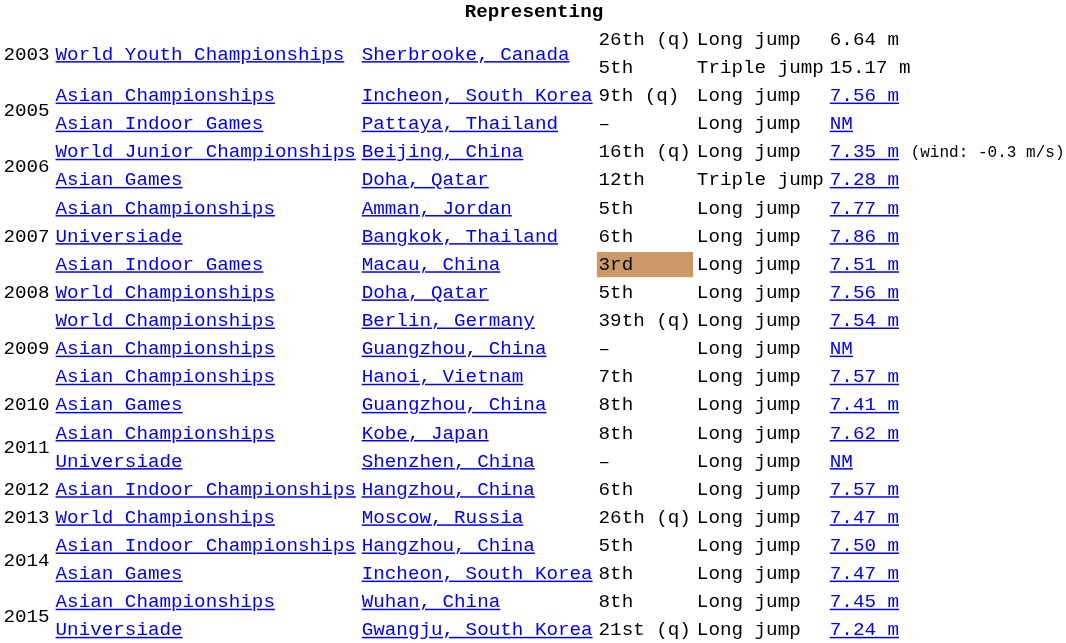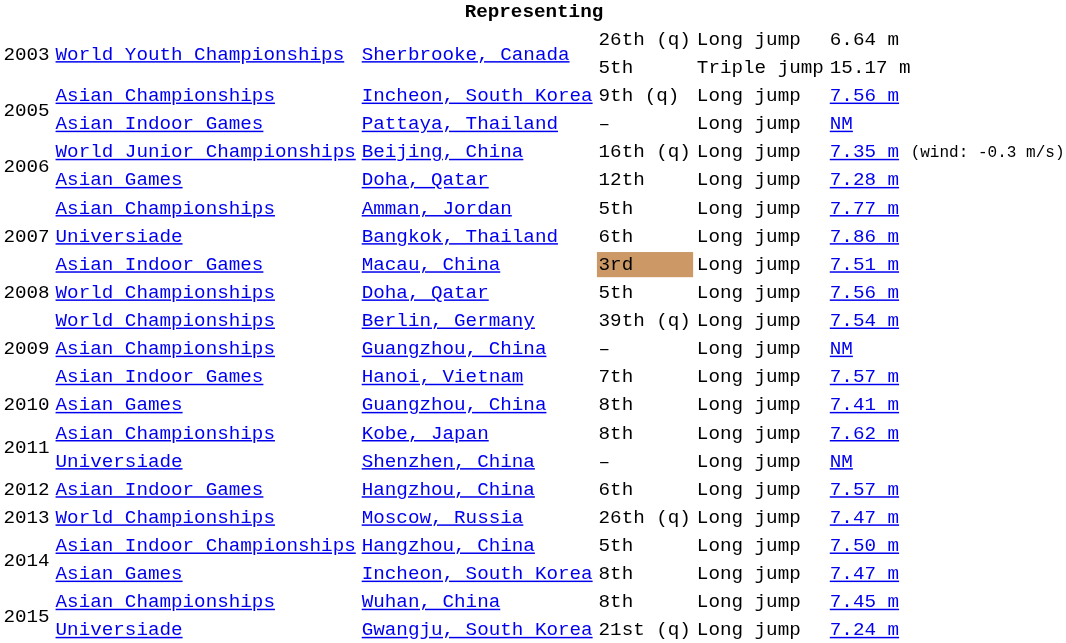 <table>
 <tr>
 <th colspan="6">Representing </th>
 </tr>
 <tr>
 <td rowspan=2>2003</td>
 <td rowspan=2><a href='#'>World Youth Championships</a></td>
 <td rowspan=2><a href='#'>Sherbrooke, Canada</a></td>
 <td>26th (q)</td>
 <td>Long jump</td>
 <td>6.64 m</td>
 </tr>
 <tr>
 <td>5th</td>
 <td>Triple jump</td>
 <td>15.17 m</td>
 </tr>
 <tr>
 <td rowspan=2>2005</td>
 <td><a href='#'>Asian Championships</a></td>
 <td><a href='#'>Incheon, South Korea</a></td>
 <td>9th (q)</td>
 <td>Long jump</td>
 <td><a href='#'>7.56 m</a></td>
 </tr>
 <tr>
 <td><a href='#'>Asian Indoor Games</a></td>
 <td><a href='#'>Pattaya, Thailand</a></td>
 <td>–</td>
 <td>Long jump</td>
 <td><a href='#'>NM</a></td>
 </tr>
 <tr>
 <td rowspan=2>2006</td>
 <td><a href='#'>World Junior Championships</a></td>
 <td><a href='#'>Beijing, China</a></td>
 <td>16th (q)</td>
 <td>Long jump</td>
 <td><a href='#'>7.35 m</a>  <small>(wind: -0.3 m/s)</small></td>
 </tr>
 <tr>
 <td><a href='#'>Asian Games</a></td>
 <td><a href='#'>Doha, Qatar</a></td>
 <td>12th</td>
-<td>Triple jump</td>
+<td>Long jump</td>
 <td><a href='#'>7.28 m</a></td>
 </tr>
 <tr>
 <td rowspan=3>2007</td>
 <td><a href='#'>Asian Championships</a></td>
 <td><a href='#'>Amman, Jordan</a></td>
 <td>5th</td>
 <td>Long jump</td>
 <td><a href='#'>7.77 m</a></td>
 </tr>
 <tr>
 <td><a href='#'>Universiade</a></td>
 <td><a href='#'>Bangkok, Thailand</a></td>
 <td>6th</td>
 <td>Long jump</td>
 <td><a href='#'>7.86 m</a></td>
 </tr>
 <tr>
 <td><a href='#'>Asian Indoor Games</a></td>
 <td><a href='#'>Macau, China</a></td>
 <td bgcolor=cc9966>3rd</td>
 <td>Long jump</td>
 <td><a href='#'>7.51 m</a></td>
 </tr>
 <tr>
 <td>2008</td>
 <td><a href='#'>World Championships</a></td>
 <td><a href='#'>Doha, Qatar</a></td>
 <td>5th</td>
 <td>Long jump</td>
 <td><a href='#'>7.56 m</a></td>
 </tr>
 <tr>
 <td rowspan=3>2009</td>
 <td><a href='#'>World Championships</a></td>
 <td><a href='#'>Berlin, Germany</a></td>
 <td>39th (q)</td>
 <td>Long jump</td>
 <td><a href='#'>7.54 m</a></td>
 </tr>
 <tr>
 <td><a href='#'>Asian Championships</a></td>
 <td><a href='#'>Guangzhou, China</a></td>
 <td>–</td>
 <td>Long jump</td>
 <td><a href='#'>NM</a></td>
 </tr>
 <tr>
-<td><a href='#'>Asian Championships</a></td>
+<td><a href='#'>Asian Indoor Games</a></td>
 <td><a href='#'>Hanoi, Vietnam</a></td>
 <td>7th</td>
 <td>Long jump</td>
 <td><a href='#'>7.57 m</a></td>
 </tr>
 <tr>
 <td>2010</td>
 <td><a href='#'>Asian Games</a></td>
 <td><a href='#'>Guangzhou, China</a></td>
 <td>8th</td>
 <td>Long jump</td>
 <td><a href='#'>7.41 m</a></td>
 </tr>
 <tr>
 <td rowspan=2>2011</td>
 <td><a href='#'>Asian Championships</a></td>
 <td><a href='#'>Kobe, Japan</a></td>
 <td>8th</td>
 <td>Long jump</td>
 <td><a href='#'>7.62 m</a></td>
 </tr>
 <tr>
 <td><a href='#'>Universiade</a></td>
 <td><a href='#'>Shenzhen, China</a></td>
 <td>–</td>
 <td>Long jump</td>
 <td><a href='#'>NM</a></td>
 </tr>
 <tr>
 <td>2012</td>
-<td><a href='#'>Asian Indoor Championships</a></td>
+<td><a href='#'>Asian Indoor Games</a></td>
 <td><a href='#'>Hangzhou, China</a></td>
 <td>6th</td>
 <td>Long jump</td>
 <td><a href='#'>7.57 m</a></td>
 </tr>
 <tr>
 <td>2013</td>
 <td><a href='#'>World Championships</a></td>
 <td><a href='#'>Moscow, Russia</a></td>
 <td>26th (q)</td>
 <td>Long jump</td>
 <td><a href='#'>7.47 m</a></td>
 </tr>
 <tr>
 <td rowspan=2>2014</td>
 <td><a href='#'>Asian Indoor Championships</a></td>
 <td><a href='#'>Hangzhou, China</a></td>
 <td>5th</td>
 <td>Long jump</td>
 <td><a href='#'>7.50 m</a></td>
 </tr>
 <tr>
 <td><a href='#'>Asian Games</a></td>
 <td><a href='#'>Incheon, South Korea</a></td>
 <td>8th</td>
 <td>Long jump</td>
 <td><a href='#'>7.47 m</a></td>
 </tr>
 <tr>
 <td rowspan=2>2015</td>
 <td><a href='#'>Asian Championships</a></td>
 <td><a href='#'>Wuhan, China</a></td>
 <td>8th</td>
 <td>Long jump</td>
 <td><a href='#'>7.45 m</a></td>
 </tr>
 <tr>
 <td><a href='#'>Universiade</a></td>
 <td><a href='#'>Gwangju, South Korea</a></td>
 <td>21st (q)</td>
 <td>Long jump</td>
 <td><a href='#'>7.24 m</a></td>
 </tr>
 </table>
